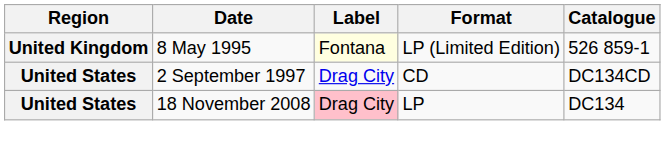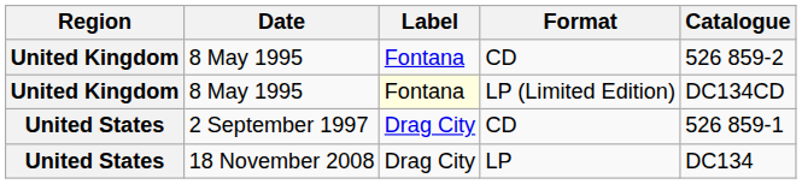 <table class="wikitable plainrowheaders">
 <tr>
 <th>Region</th>
 <th>Date</th>
 <th>Label</th>
 <th>Format</th>
 <th>Catalogue</th>
 </tr>
 <tr>
 <th scope="row">United Kingdom</th>
 <td>8 May 1995</td>
+<td><a href='#'>Fontana</a></td>
+<td>CD</td>
+<td>526 859-2</td>
+</tr>
+<tr>
+<th scope="row">United Kingdom</th>
+<td>8 May 1995</td>
 <td style="background: lightyellow;">Fontana</td>
 <td>LP (Limited Edition)</td>
-<td>526 859-1</td>
+<td>DC134CD</td>
 </tr>
 <tr>
 <th scope="row">United States</th>
 <td>2 September 1997</td>
 <td><a href='#'>Drag City</a></td>
 <td>CD</td>
-<td>DC134CD</td>
+<td>526 859-1</td>
 </tr>
 <tr>
 <th scope="row">United States</th>
 <td>18 November 2008</td>
-<td style="background: pink;">Drag City</td>
+<td>Drag City</td>
 <td>LP</td>
 <td>DC134</td>
 </tr>
 </table>
